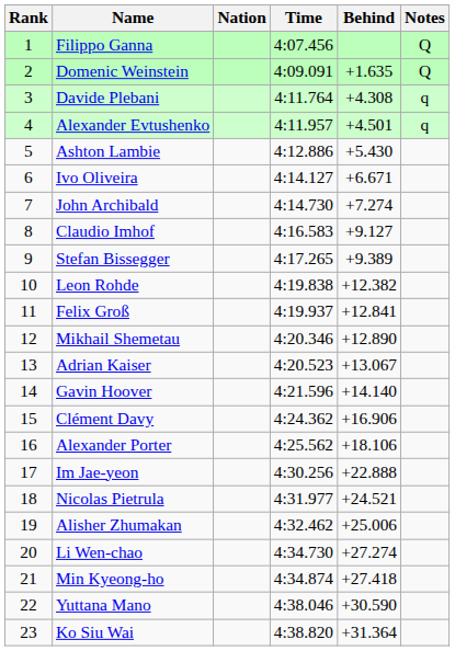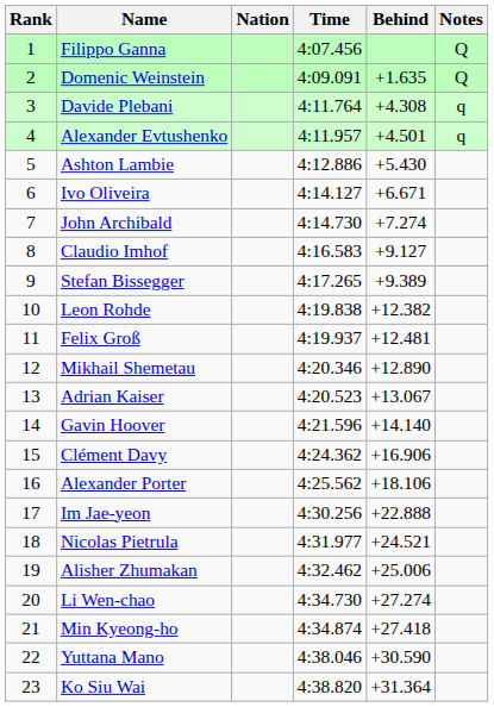 <table class="wikitable sortable" style="text-align:center">
 <tr>
 <th>Rank</th>
 <th>Name</th>
 <th>Nation</th>
 <th>Time</th>
 <th>Behind</th>
 <th>Notes</th>
 </tr>
 <tr bgcolor=bbffbb>
 <td>1</td>
 <td align=left><a href='#'>Filippo Ganna</a></td>
 <td align=left></td>
 <td>4:07.456</td>
 <td></td>
 <td>Q</td>
 </tr>
 <tr bgcolor=bbffbb>
 <td>2</td>
 <td align=left><a href='#'>Domenic Weinstein</a></td>
 <td align=left></td>
 <td>4:09.091</td>
 <td>+1.635</td>
 <td>Q</td>
 </tr>
 <tr bgcolor=ccffcc>
 <td>3</td>
 <td align=left><a href='#'>Davide Plebani</a></td>
 <td align=left></td>
 <td>4:11.764</td>
 <td>+4.308</td>
 <td>q</td>
 </tr>
 <tr bgcolor=ccffcc>
 <td>4</td>
 <td align=left><a href='#'>Alexander Evtushenko</a></td>
 <td align=left></td>
 <td>4:11.957</td>
 <td>+4.501</td>
 <td>q</td>
 </tr>
 <tr>
 <td>5</td>
 <td align=left><a href='#'>Ashton Lambie</a></td>
 <td align=left></td>
 <td>4:12.886</td>
 <td>+5.430</td>
 <td></td>
 </tr>
 <tr>
 <td>6</td>
 <td align=left><a href='#'>Ivo Oliveira</a></td>
 <td align=left></td>
 <td>4:14.127</td>
 <td>+6.671</td>
 <td></td>
 </tr>
 <tr>
 <td>7</td>
 <td align=left><a href='#'>John Archibald</a></td>
 <td align=left></td>
 <td>4:14.730</td>
 <td>+7.274</td>
 <td></td>
 </tr>
 <tr>
 <td>8</td>
 <td align=left><a href='#'>Claudio Imhof</a></td>
 <td align=left></td>
 <td>4:16.583</td>
 <td>+9.127</td>
 <td></td>
 </tr>
 <tr>
 <td>9</td>
 <td align=left><a href='#'>Stefan Bissegger</a></td>
 <td align=left></td>
 <td>4:17.265</td>
 <td>+9.389</td>
 <td></td>
 </tr>
 <tr>
 <td>10</td>
 <td align=left><a href='#'>Leon Rohde</a></td>
 <td align=left></td>
 <td>4:19.838</td>
 <td>+12.382</td>
 <td></td>
 </tr>
 <tr>
 <td>11</td>
 <td align=left><a href='#'>Felix Groß</a></td>
 <td align=left></td>
 <td>4:19.937</td>
-<td>+12.841</td>
+<td>+12.481</td>
 <td></td>
 </tr>
 <tr>
 <td>12</td>
 <td align=left><a href='#'>Mikhail Shemetau</a></td>
 <td align=left></td>
 <td>4:20.346</td>
 <td>+12.890</td>
 <td></td>
 </tr>
 <tr>
 <td>13</td>
 <td align=left><a href='#'>Adrian Kaiser</a></td>
 <td align=left></td>
 <td>4:20.523</td>
 <td>+13.067</td>
 <td></td>
 </tr>
 <tr>
 <td>14</td>
 <td align=left><a href='#'>Gavin Hoover</a></td>
 <td align=left></td>
 <td>4:21.596</td>
 <td>+14.140</td>
 <td></td>
 </tr>
 <tr>
 <td>15</td>
 <td align=left><a href='#'>Clément Davy</a></td>
 <td align=left></td>
 <td>4:24.362</td>
 <td>+16.906</td>
 <td></td>
 </tr>
 <tr>
 <td>16</td>
 <td align=left><a href='#'>Alexander Porter</a></td>
 <td align=left></td>
 <td>4:25.562</td>
 <td>+18.106</td>
 <td></td>
 </tr>
 <tr>
 <td>17</td>
 <td align=left><a href='#'>Im Jae-yeon</a></td>
 <td align=left></td>
 <td>4:30.256</td>
 <td>+22.888</td>
 <td></td>
 </tr>
 <tr>
 <td>18</td>
 <td align=left><a href='#'>Nicolas Pietrula</a></td>
 <td align=left></td>
 <td>4:31.977</td>
 <td>+24.521</td>
 <td></td>
 </tr>
 <tr>
 <td>19</td>
 <td align=left><a href='#'>Alisher Zhumakan</a></td>
 <td align=left></td>
 <td>4:32.462</td>
 <td>+25.006</td>
 <td></td>
 </tr>
 <tr>
 <td>20</td>
 <td align=left><a href='#'>Li Wen-chao</a></td>
 <td align=left></td>
 <td>4:34.730</td>
 <td>+27.274</td>
 <td></td>
 </tr>
 <tr>
 <td>21</td>
 <td align=left><a href='#'>Min Kyeong-ho</a></td>
 <td align=left></td>
 <td>4:34.874</td>
 <td>+27.418</td>
 <td></td>
 </tr>
 <tr>
 <td>22</td>
 <td align=left><a href='#'>Yuttana Mano</a></td>
 <td align=left></td>
 <td>4:38.046</td>
 <td>+30.590</td>
 <td></td>
 </tr>
 <tr>
 <td>23</td>
 <td align=left><a href='#'>Ko Siu Wai</a></td>
 <td align=left></td>
 <td>4:38.820</td>
 <td>+31.364</td>
 <td></td>
 </tr>
 </table>
